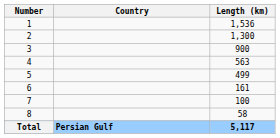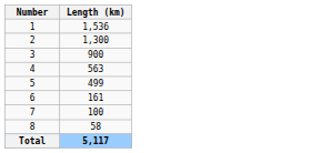 <table class="wikitable" style="font-size:100%">
 <tr>
 <th width=75>Number</th>
-<th width=250>Country</th>
 <th width=100>Length (km)</th>
 </tr>
 <tr>
 <td align=center>1</td>
-<td><strong></strong></td>
 <td align=center>1,536</td>
 </tr>
 <tr>
 <td align=center>2</td>
-<td><strong></strong></td>
 <td align=center>1,300</td>
 </tr>
 <tr>
 <td align=center>3</td>
-<td><strong></strong></td>
 <td align=center>900</td>
 </tr>
 <tr>
 <td align=center>4</td>
-<td><strong></strong></td>
 <td align=center>563</td>
 </tr>
 <tr>
 <td align=center>5</td>
-<td><strong></strong></td>
 <td align=center>499</td>
 </tr>
 <tr>
 <td align=center>6</td>
-<td><strong></strong></td>
 <td align=center>161</td>
 </tr>
 <tr>
 <td align=center>7</td>
-<td><strong></strong></td>
 <td align=center>100</td>
 </tr>
 <tr>
 <td align=center>8</td>
-<td><strong></strong></td>
 <td align=center>58</td>
 </tr>
 <tr style="background:#9acdff;">
 <th>Total</th>
-<td><strong>Persian Gulf</strong></td>
 <td align=center><strong>5,117</strong></td>
 </tr>
 </table>
